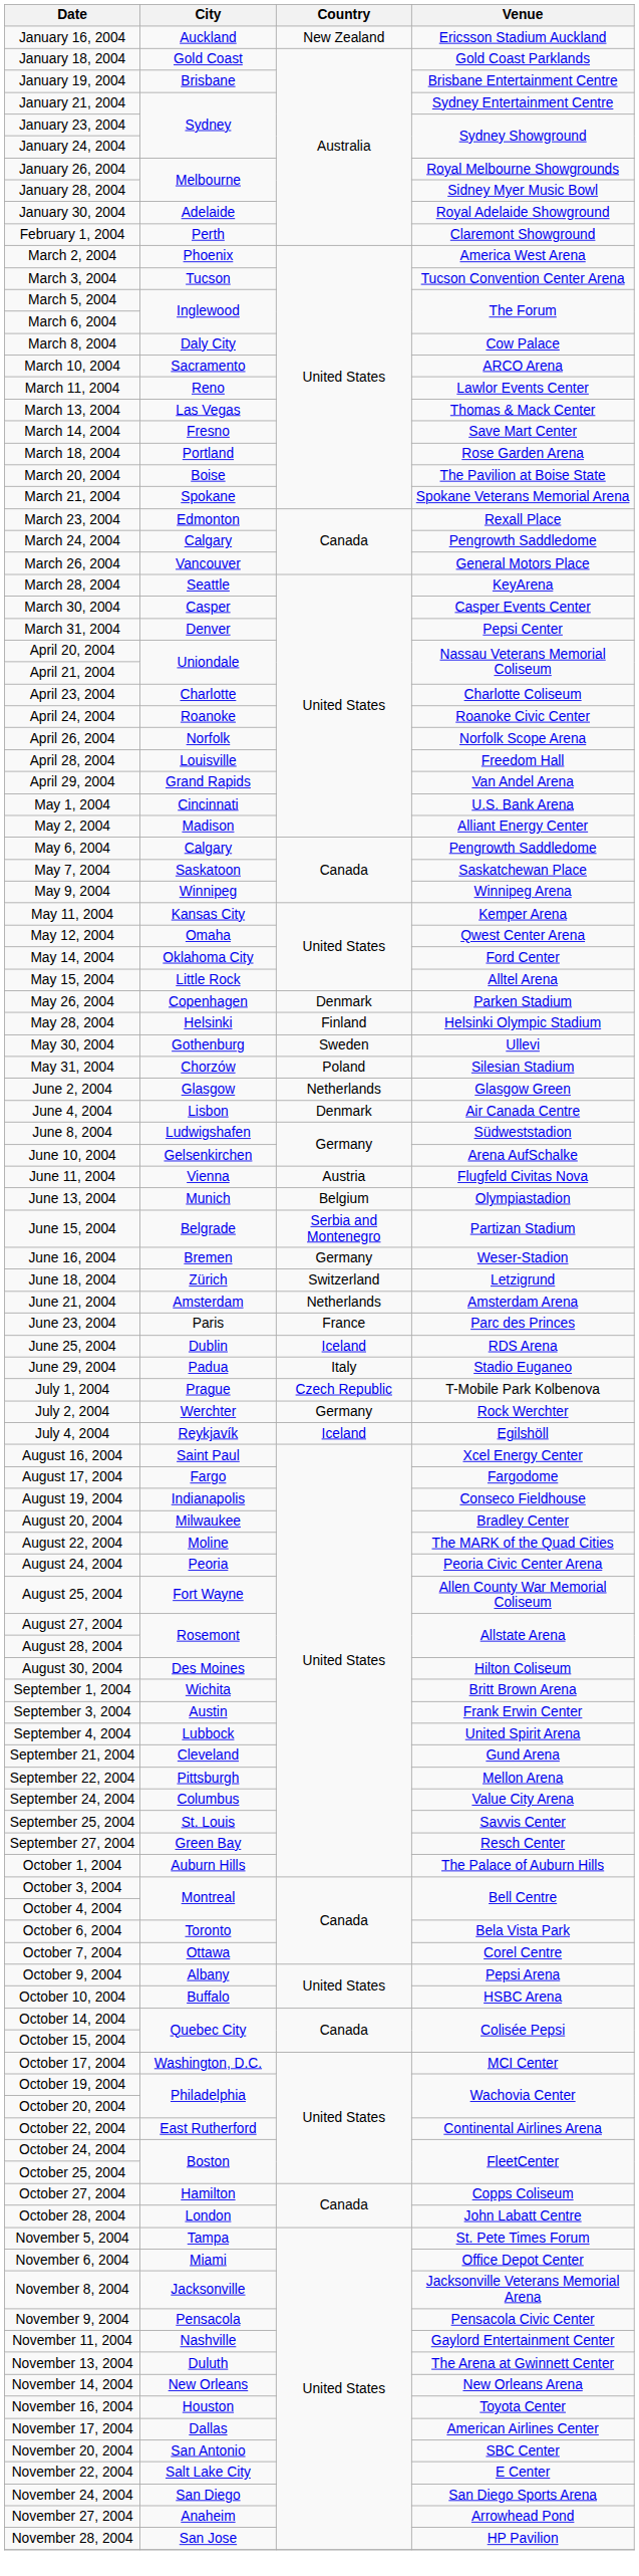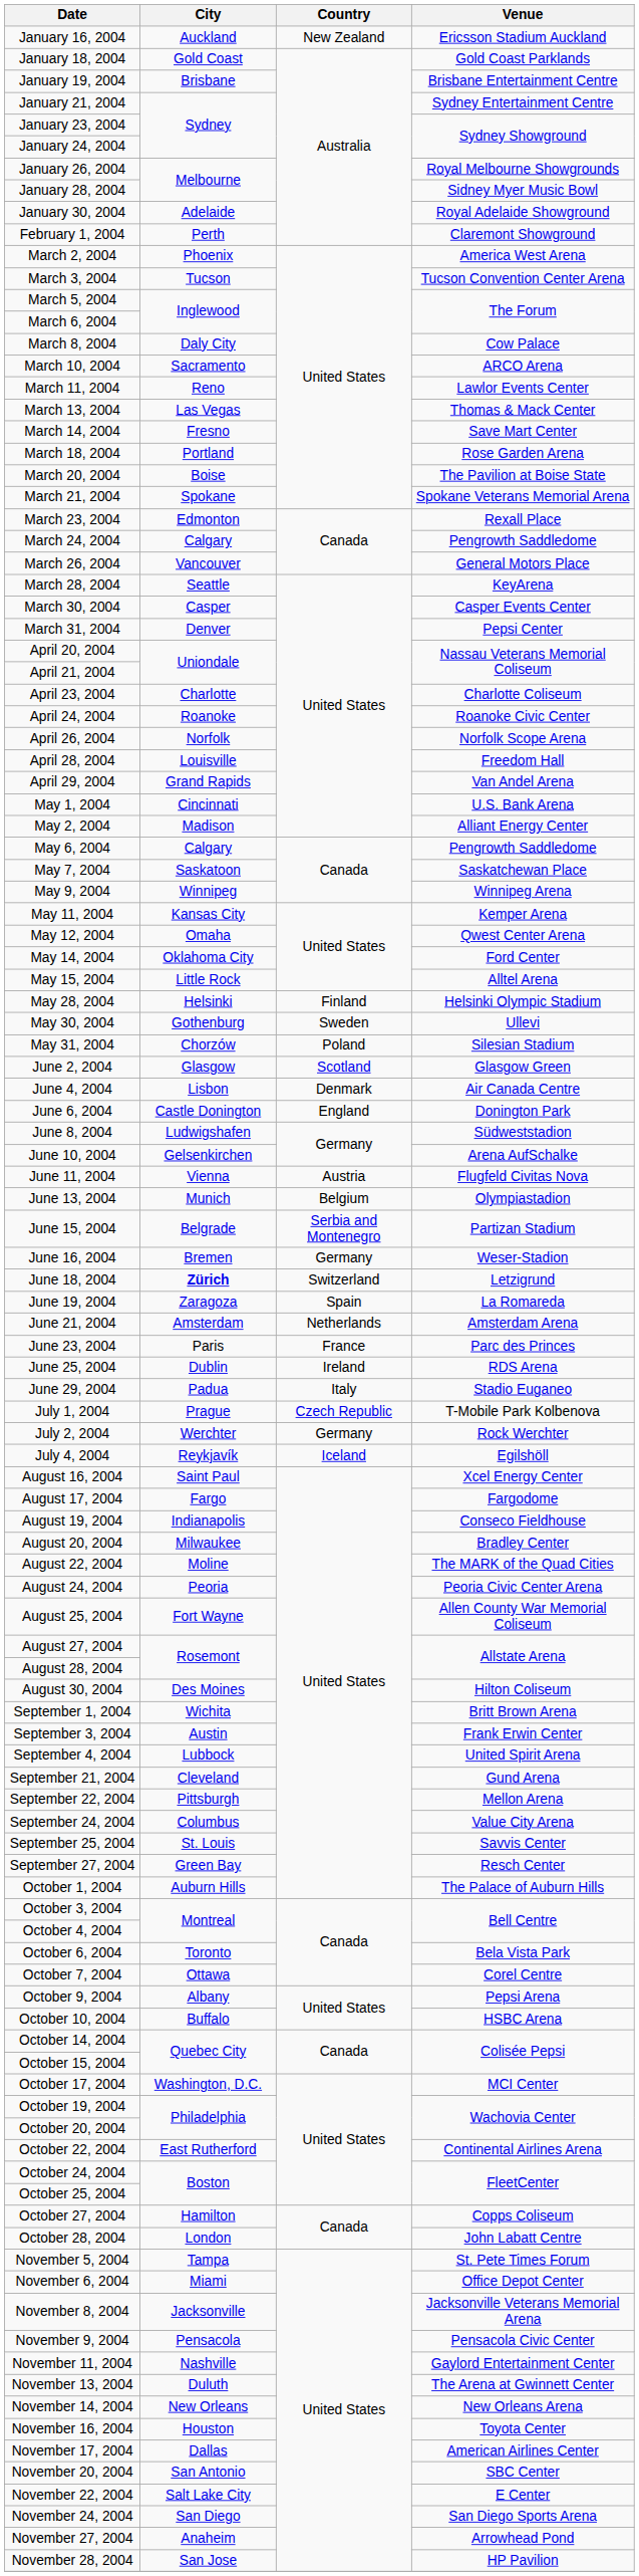 <table class="wikitable plainrowheaders" style="text-align:center;">
 <tr>
 <th style="width:150px;">Date</th>
 <th style="width:150px;">City</th>
 <th style="width:150px;">Country</th>
 <th style="width:250px;">Venue</th>
 </tr>
 <tr>
 <td>January 16, 2004</td>
 <td><a href='#'>Auckland</a></td>
 <td>New Zealand</td>
 <td><a href='#'>Ericsson Stadium Auckland</a></td>
 </tr>
 <tr>
 <td>January 18, 2004</td>
 <td><a href='#'>Gold Coast</a></td>
 <td rowspan="9">Australia</td>
 <td><a href='#'>Gold Coast Parklands</a></td>
 </tr>
 <tr>
 <td>January 19, 2004</td>
 <td><a href='#'>Brisbane</a></td>
 <td><a href='#'>Brisbane Entertainment Centre</a></td>
 </tr>
 <tr>
 <td>January 21, 2004</td>
 <td rowspan="3"><a href='#'>Sydney</a></td>
 <td><a href='#'>Sydney Entertainment Centre</a></td>
 </tr>
 <tr>
 <td>January 23, 2004</td>
 <td rowspan="2"><a href='#'>Sydney Showground</a></td>
 </tr>
 <tr>
 <td>January 24, 2004</td>
 </tr>
 <tr>
 <td>January 26, 2004</td>
 <td rowspan="2"><a href='#'>Melbourne</a></td>
 <td><a href='#'>Royal Melbourne Showgrounds</a></td>
 </tr>
 <tr>
 <td>January 28, 2004</td>
 <td><a href='#'>Sidney Myer Music Bowl</a></td>
 </tr>
 <tr>
 <td>January 30, 2004</td>
 <td><a href='#'>Adelaide</a></td>
 <td><a href='#'>Royal Adelaide Showground</a></td>
 </tr>
 <tr>
 <td>February 1, 2004</td>
 <td><a href='#'>Perth</a></td>
 <td><a href='#'>Claremont Showground</a></td>
 </tr>
 <tr>
 <td>March 2, 2004</td>
 <td><a href='#'>Phoenix</a></td>
 <td rowspan="12">United States</td>
 <td><a href='#'>America West Arena</a></td>
 </tr>
 <tr>
 <td>March 3, 2004</td>
 <td><a href='#'>Tucson</a></td>
 <td><a href='#'>Tucson Convention Center Arena</a></td>
 </tr>
 <tr>
 <td>March 5, 2004</td>
 <td rowspan="2"><a href='#'>Inglewood</a></td>
 <td rowspan="2"><a href='#'>The Forum</a></td>
 </tr>
 <tr>
 <td>March 6, 2004</td>
 </tr>
 <tr>
 <td>March 8, 2004</td>
 <td><a href='#'>Daly City</a></td>
 <td><a href='#'>Cow Palace</a></td>
 </tr>
 <tr>
 <td>March 10, 2004</td>
 <td><a href='#'>Sacramento</a></td>
 <td><a href='#'>ARCO Arena</a></td>
 </tr>
 <tr>
 <td>March 11, 2004</td>
 <td><a href='#'>Reno</a></td>
 <td><a href='#'>Lawlor Events Center</a></td>
 </tr>
 <tr>
 <td>March 13, 2004</td>
 <td><a href='#'>Las Vegas</a></td>
 <td><a href='#'>Thomas & Mack Center</a></td>
 </tr>
 <tr>
 <td>March 14, 2004</td>
 <td><a href='#'>Fresno</a></td>
 <td><a href='#'>Save Mart Center</a></td>
 </tr>
 <tr>
 <td>March 18, 2004</td>
 <td><a href='#'>Portland</a></td>
 <td><a href='#'>Rose Garden Arena</a></td>
 </tr>
 <tr>
 <td>March 20, 2004</td>
 <td><a href='#'>Boise</a></td>
 <td><a href='#'>The Pavilion at Boise State</a></td>
 </tr>
 <tr>
 <td>March 21, 2004</td>
 <td><a href='#'>Spokane</a></td>
 <td><a href='#'>Spokane Veterans Memorial Arena</a></td>
 </tr>
 <tr>
 <td>March 23, 2004</td>
 <td><a href='#'>Edmonton</a></td>
 <td rowspan="3">Canada</td>
 <td><a href='#'>Rexall Place</a></td>
 </tr>
 <tr>
 <td>March 24, 2004</td>
 <td><a href='#'>Calgary</a></td>
 <td><a href='#'>Pengrowth Saddledome</a></td>
 </tr>
 <tr>
 <td>March 26, 2004</td>
 <td><a href='#'>Vancouver</a></td>
 <td><a href='#'>General Motors Place</a></td>
 </tr>
 <tr>
 <td>March 28, 2004</td>
 <td><a href='#'>Seattle</a></td>
 <td rowspan="12">United States</td>
 <td><a href='#'>KeyArena</a></td>
 </tr>
 <tr>
 <td>March 30, 2004</td>
 <td><a href='#'>Casper</a></td>
 <td><a href='#'>Casper Events Center</a></td>
 </tr>
 <tr>
 <td>March 31, 2004</td>
 <td><a href='#'>Denver</a></td>
 <td><a href='#'>Pepsi Center</a></td>
 </tr>
 <tr>
 <td>April 20, 2004</td>
 <td rowspan="2"><a href='#'>Uniondale</a></td>
 <td rowspan="2"><a href='#'>Nassau Veterans Memorial Coliseum</a></td>
 </tr>
 <tr>
 <td>April 21, 2004</td>
 </tr>
 <tr>
 <td>April 23, 2004</td>
 <td><a href='#'>Charlotte</a></td>
 <td><a href='#'>Charlotte Coliseum</a></td>
 </tr>
 <tr>
 <td>April 24, 2004</td>
 <td><a href='#'>Roanoke</a></td>
 <td><a href='#'>Roanoke Civic Center</a></td>
 </tr>
 <tr>
 <td>April 26, 2004</td>
 <td><a href='#'>Norfolk</a></td>
 <td><a href='#'>Norfolk Scope Arena</a></td>
 </tr>
 <tr>
 <td>April 28, 2004</td>
 <td><a href='#'>Louisville</a></td>
 <td><a href='#'>Freedom Hall</a></td>
 </tr>
 <tr>
 <td>April 29, 2004</td>
 <td><a href='#'>Grand Rapids</a></td>
 <td><a href='#'>Van Andel Arena</a></td>
 </tr>
 <tr>
 <td>May 1, 2004</td>
 <td><a href='#'>Cincinnati</a></td>
 <td><a href='#'>U.S. Bank Arena</a></td>
 </tr>
 <tr>
 <td>May 2, 2004</td>
 <td><a href='#'>Madison</a></td>
 <td><a href='#'>Alliant Energy Center</a></td>
 </tr>
 <tr>
 <td>May 6, 2004</td>
 <td><a href='#'>Calgary</a></td>
 <td rowspan="3">Canada</td>
 <td><a href='#'>Pengrowth Saddledome</a></td>
 </tr>
 <tr>
 <td>May 7, 2004</td>
 <td><a href='#'>Saskatoon</a></td>
 <td><a href='#'>Saskatchewan Place</a></td>
 </tr>
 <tr>
 <td>May 9, 2004</td>
 <td><a href='#'>Winnipeg</a></td>
 <td><a href='#'>Winnipeg Arena</a></td>
 </tr>
 <tr>
 <td>May 11, 2004</td>
 <td><a href='#'>Kansas City</a></td>
 <td rowspan="4">United States</td>
 <td><a href='#'>Kemper Arena</a></td>
 </tr>
 <tr>
 <td>May 12, 2004</td>
 <td><a href='#'>Omaha</a></td>
 <td><a href='#'>Qwest Center Arena</a></td>
 </tr>
 <tr>
 <td>May 14, 2004</td>
 <td><a href='#'>Oklahoma City</a></td>
 <td><a href='#'>Ford Center</a></td>
 </tr>
 <tr>
 <td>May 15, 2004</td>
 <td><a href='#'>Little Rock</a></td>
 <td><a href='#'>Alltel Arena</a></td>
 </tr>
 <tr>
-<td>May 26, 2004</td>
-<td><a href='#'>Copenhagen</a></td>
-<td>Denmark</td>
-<td><a href='#'>Parken Stadium</a></td>
-</tr>
-<tr>
 <td>May 28, 2004</td>
 <td><a href='#'>Helsinki</a></td>
 <td>Finland</td>
 <td><a href='#'>Helsinki Olympic Stadium</a></td>
 </tr>
 <tr>
 <td>May 30, 2004</td>
 <td><a href='#'>Gothenburg</a></td>
 <td>Sweden</td>
 <td><a href='#'>Ullevi</a></td>
 </tr>
 <tr>
 <td>May 31, 2004</td>
 <td><a href='#'>Chorzów</a></td>
 <td>Poland</td>
 <td><a href='#'>Silesian Stadium</a></td>
 </tr>
 <tr>
 <td>June 2, 2004</td>
 <td><a href='#'>Glasgow</a></td>
-<td>Netherlands</td>
+<td><a href='#'>Scotland</a></td>
 <td><a href='#'>Glasgow Green</a></td>
 </tr>
 <tr>
 <td>June 4, 2004</td>
 <td><a href='#'>Lisbon</a></td>
 <td>Denmark</td>
 <td><a href='#'>Air Canada Centre</a></td>
+</tr>
+<tr>
+<td>June 6, 2004</td>
+<td><a href='#'>Castle Donington</a></td>
+<td>England</td>
+<td><a href='#'>Donington Park</a></td>
 </tr>
 <tr>
 <td>June 8, 2004</td>
 <td><a href='#'>Ludwigshafen</a></td>
 <td rowspan="2">Germany</td>
 <td><a href='#'>Südweststadion</a></td>
 </tr>
 <tr>
 <td>June 10, 2004</td>
 <td><a href='#'>Gelsenkirchen</a></td>
 <td><a href='#'>Arena AufSchalke</a></td>
 </tr>
 <tr>
 <td>June 11, 2004</td>
 <td><a href='#'>Vienna</a></td>
 <td>Austria</td>
 <td><a href='#'>Flugfeld Civitas Nova</a></td>
 </tr>
 <tr>
 <td>June 13, 2004</td>
 <td><a href='#'>Munich</a></td>
 <td>Belgium</td>
 <td><a href='#'>Olympiastadion</a></td>
 </tr>
 <tr>
 <td>June 15, 2004</td>
 <td><a href='#'>Belgrade</a></td>
 <td><a href='#'>Serbia and Montenegro</a></td>
 <td><a href='#'>Partizan Stadium</a></td>
 </tr>
 <tr>
 <td>June 16, 2004</td>
 <td><a href='#'>Bremen</a></td>
 <td>Germany</td>
 <td><a href='#'>Weser-Stadion</a></td>
 </tr>
 <tr>
 <td>June 18, 2004</td>
-<td><a href='#'>Zürich</a></td>
+<td><strong><a href='#'>Zürich</a></strong></td>
 <td>Switzerland</td>
 <td><a href='#'>Letzigrund</a></td>
+</tr>
+<tr>
+<td>June 19, 2004</td>
+<td><a href='#'>Zaragoza</a></td>
+<td>Spain</td>
+<td><a href='#'>La Romareda</a></td>
 </tr>
 <tr>
 <td>June 21, 2004</td>
 <td><a href='#'>Amsterdam</a></td>
 <td>Netherlands</td>
 <td><a href='#'>Amsterdam Arena</a></td>
 </tr>
 <tr>
 <td>June 23, 2004</td>
 <td>Paris</td>
 <td>France</td>
 <td><a href='#'>Parc des Princes</a></td>
 </tr>
 <tr>
 <td>June 25, 2004</td>
 <td><a href='#'>Dublin</a></td>
-<td><a href='#'>Iceland</a></td>
+<td>Ireland</td>
 <td><a href='#'>RDS Arena</a></td>
 </tr>
 <tr>
 <td>June 29, 2004</td>
 <td><a href='#'>Padua</a></td>
 <td>Italy</td>
 <td><a href='#'>Stadio Euganeo</a></td>
 </tr>
 <tr>
 <td>July 1, 2004</td>
 <td><a href='#'>Prague</a></td>
 <td><a href='#'>Czech Republic</a></td>
 <td>T-Mobile Park Kolbenova</td>
 </tr>
 <tr>
 <td>July 2, 2004</td>
 <td><a href='#'>Werchter</a></td>
 <td>Germany</td>
 <td><a href='#'>Rock Werchter</a></td>
 </tr>
 <tr>
 <td>July 4, 2004</td>
 <td><a href='#'>Reykjavík</a></td>
 <td><a href='#'>Iceland</a></td>
 <td><a href='#'>Egilshöll</a></td>
 </tr>
 <tr>
 <td>August 16, 2004</td>
 <td><a href='#'>Saint Paul</a></td>
 <td rowspan="19">United States</td>
 <td><a href='#'>Xcel Energy Center</a></td>
 </tr>
 <tr>
 <td>August 17, 2004</td>
 <td><a href='#'>Fargo</a></td>
 <td><a href='#'>Fargodome</a></td>
 </tr>
 <tr>
 <td>August 19, 2004</td>
 <td><a href='#'>Indianapolis</a></td>
 <td><a href='#'>Conseco Fieldhouse</a></td>
 </tr>
 <tr>
 <td>August 20, 2004</td>
 <td><a href='#'>Milwaukee</a></td>
 <td><a href='#'>Bradley Center</a></td>
 </tr>
 <tr>
 <td>August 22, 2004</td>
 <td><a href='#'>Moline</a></td>
 <td><a href='#'>The MARK of the Quad Cities</a></td>
 </tr>
 <tr>
 <td>August 24, 2004</td>
 <td><a href='#'>Peoria</a></td>
 <td><a href='#'>Peoria Civic Center Arena</a></td>
 </tr>
 <tr>
 <td>August 25, 2004</td>
 <td><a href='#'>Fort Wayne</a></td>
 <td><a href='#'>Allen County War Memorial Coliseum</a></td>
 </tr>
 <tr>
 <td>August 27, 2004</td>
 <td rowspan="2"><a href='#'>Rosemont</a></td>
 <td rowspan="2"><a href='#'>Allstate Arena</a></td>
 </tr>
 <tr>
 <td>August 28, 2004</td>
 </tr>
 <tr>
 <td>August 30, 2004</td>
 <td><a href='#'>Des Moines</a></td>
 <td><a href='#'>Hilton Coliseum</a></td>
 </tr>
 <tr>
 <td>September 1, 2004</td>
 <td><a href='#'>Wichita</a></td>
 <td><a href='#'>Britt Brown Arena</a></td>
 </tr>
 <tr>
 <td>September 3, 2004</td>
 <td><a href='#'>Austin</a></td>
 <td><a href='#'>Frank Erwin Center</a></td>
 </tr>
 <tr>
 <td>September 4, 2004</td>
 <td><a href='#'>Lubbock</a></td>
 <td><a href='#'>United Spirit Arena</a></td>
 </tr>
 <tr>
 <td>September 21, 2004</td>
 <td><a href='#'>Cleveland</a></td>
 <td><a href='#'>Gund Arena</a></td>
 </tr>
 <tr>
 <td>September 22, 2004</td>
 <td><a href='#'>Pittsburgh</a></td>
 <td><a href='#'>Mellon Arena</a></td>
 </tr>
 <tr>
 <td>September 24, 2004</td>
 <td><a href='#'>Columbus</a></td>
 <td><a href='#'>Value City Arena</a></td>
 </tr>
 <tr>
 <td>September 25, 2004</td>
 <td><a href='#'>St. Louis</a></td>
 <td><a href='#'>Savvis Center</a></td>
 </tr>
 <tr>
 <td>September 27, 2004</td>
 <td><a href='#'>Green Bay</a></td>
 <td><a href='#'>Resch Center</a></td>
 </tr>
 <tr>
 <td>October 1, 2004</td>
 <td><a href='#'>Auburn Hills</a></td>
 <td><a href='#'>The Palace of Auburn Hills</a></td>
 </tr>
 <tr>
 <td>October 3, 2004</td>
 <td rowspan="2"><a href='#'>Montreal</a></td>
 <td rowspan="4">Canada</td>
 <td rowspan="2"><a href='#'>Bell Centre</a></td>
 </tr>
 <tr>
 <td>October 4, 2004</td>
 </tr>
 <tr>
 <td>October 6, 2004</td>
 <td><a href='#'>Toronto</a></td>
 <td><a href='#'>Bela Vista Park</a></td>
 </tr>
 <tr>
 <td>October 7, 2004</td>
 <td><a href='#'>Ottawa</a></td>
 <td><a href='#'>Corel Centre</a></td>
 </tr>
 <tr>
 <td>October 9, 2004</td>
 <td><a href='#'>Albany</a></td>
 <td rowspan="2">United States</td>
 <td><a href='#'>Pepsi Arena</a></td>
 </tr>
 <tr>
 <td>October 10, 2004</td>
 <td><a href='#'>Buffalo</a></td>
 <td><a href='#'>HSBC Arena</a></td>
 </tr>
 <tr>
 <td>October 14, 2004</td>
 <td rowspan="2"><a href='#'>Quebec City</a></td>
 <td rowspan="2">Canada</td>
 <td rowspan="2"><a href='#'>Colisée Pepsi</a></td>
 </tr>
 <tr>
 <td>October 15, 2004</td>
 </tr>
 <tr>
 <td>October 17, 2004</td>
 <td><a href='#'>Washington, D.C.</a></td>
 <td rowspan="6">United States</td>
 <td><a href='#'>MCI Center</a></td>
 </tr>
 <tr>
 <td>October 19, 2004</td>
 <td rowspan="2"><a href='#'>Philadelphia</a></td>
 <td rowspan="2"><a href='#'>Wachovia Center</a></td>
 </tr>
 <tr>
 <td>October 20, 2004</td>
 </tr>
 <tr>
 <td>October 22, 2004</td>
 <td><a href='#'>East Rutherford</a></td>
 <td><a href='#'>Continental Airlines Arena</a></td>
 </tr>
 <tr>
 <td>October 24, 2004</td>
 <td rowspan="2"><a href='#'>Boston</a></td>
 <td rowspan="2"><a href='#'>FleetCenter</a></td>
 </tr>
 <tr>
 <td>October 25, 2004</td>
 </tr>
 <tr>
 <td>October 27, 2004</td>
 <td><a href='#'>Hamilton</a></td>
 <td rowspan="2">Canada</td>
 <td><a href='#'>Copps Coliseum</a></td>
 </tr>
 <tr>
 <td>October 28, 2004</td>
 <td><a href='#'>London</a></td>
 <td><a href='#'>John Labatt Centre</a></td>
 </tr>
 <tr>
 <td>November 5, 2004</td>
 <td><a href='#'>Tampa</a></td>
 <td rowspan="14">United States</td>
 <td><a href='#'>St. Pete Times Forum</a></td>
 </tr>
 <tr>
 <td>November 6, 2004</td>
 <td><a href='#'>Miami</a></td>
 <td><a href='#'>Office Depot Center</a></td>
 </tr>
 <tr>
 <td>November 8, 2004</td>
 <td><a href='#'>Jacksonville</a></td>
 <td><a href='#'>Jacksonville Veterans Memorial Arena</a></td>
 </tr>
 <tr>
 <td>November 9, 2004</td>
 <td><a href='#'>Pensacola</a></td>
 <td><a href='#'>Pensacola Civic Center</a></td>
 </tr>
 <tr>
 <td>November 11, 2004</td>
 <td><a href='#'>Nashville</a></td>
 <td><a href='#'>Gaylord Entertainment Center</a></td>
 </tr>
 <tr>
 <td>November 13, 2004</td>
 <td><a href='#'>Duluth</a></td>
 <td><a href='#'>The Arena at Gwinnett Center</a></td>
 </tr>
 <tr>
 <td>November 14, 2004</td>
 <td><a href='#'>New Orleans</a></td>
 <td><a href='#'>New Orleans Arena</a></td>
 </tr>
 <tr>
 <td>November 16, 2004</td>
 <td><a href='#'>Houston</a></td>
 <td><a href='#'>Toyota Center</a></td>
 </tr>
 <tr>
 <td>November 17, 2004</td>
 <td><a href='#'>Dallas</a></td>
 <td><a href='#'>American Airlines Center</a></td>
 </tr>
 <tr>
 <td>November 20, 2004</td>
 <td><a href='#'>San Antonio</a></td>
 <td><a href='#'>SBC Center</a></td>
 </tr>
 <tr>
 <td>November 22, 2004</td>
 <td><a href='#'>Salt Lake City</a></td>
 <td><a href='#'>E Center</a></td>
 </tr>
 <tr>
 <td>November 24, 2004</td>
 <td><a href='#'>San Diego</a></td>
 <td><a href='#'>San Diego Sports Arena</a></td>
 </tr>
 <tr>
 <td>November 27, 2004</td>
 <td><a href='#'>Anaheim</a></td>
 <td><a href='#'>Arrowhead Pond</a></td>
 </tr>
 <tr>
 <td>November 28, 2004</td>
 <td><a href='#'>San Jose</a></td>
 <td><a href='#'>HP Pavilion</a></td>
 </tr>
 <tr>
 </tr>
 </table>
